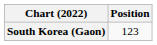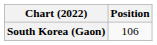 <table class="wikitable plainrowheaders" style="text-align:center">
 <tr>
 <th scope="col">Chart (2022)</th>
 <th scope="col">Position</th>
 </tr>
 <tr>
 <th scope="row">South Korea (Gaon)</th>
-<td>123</td>
+<td>106</td>
 </tr>
 </table>
